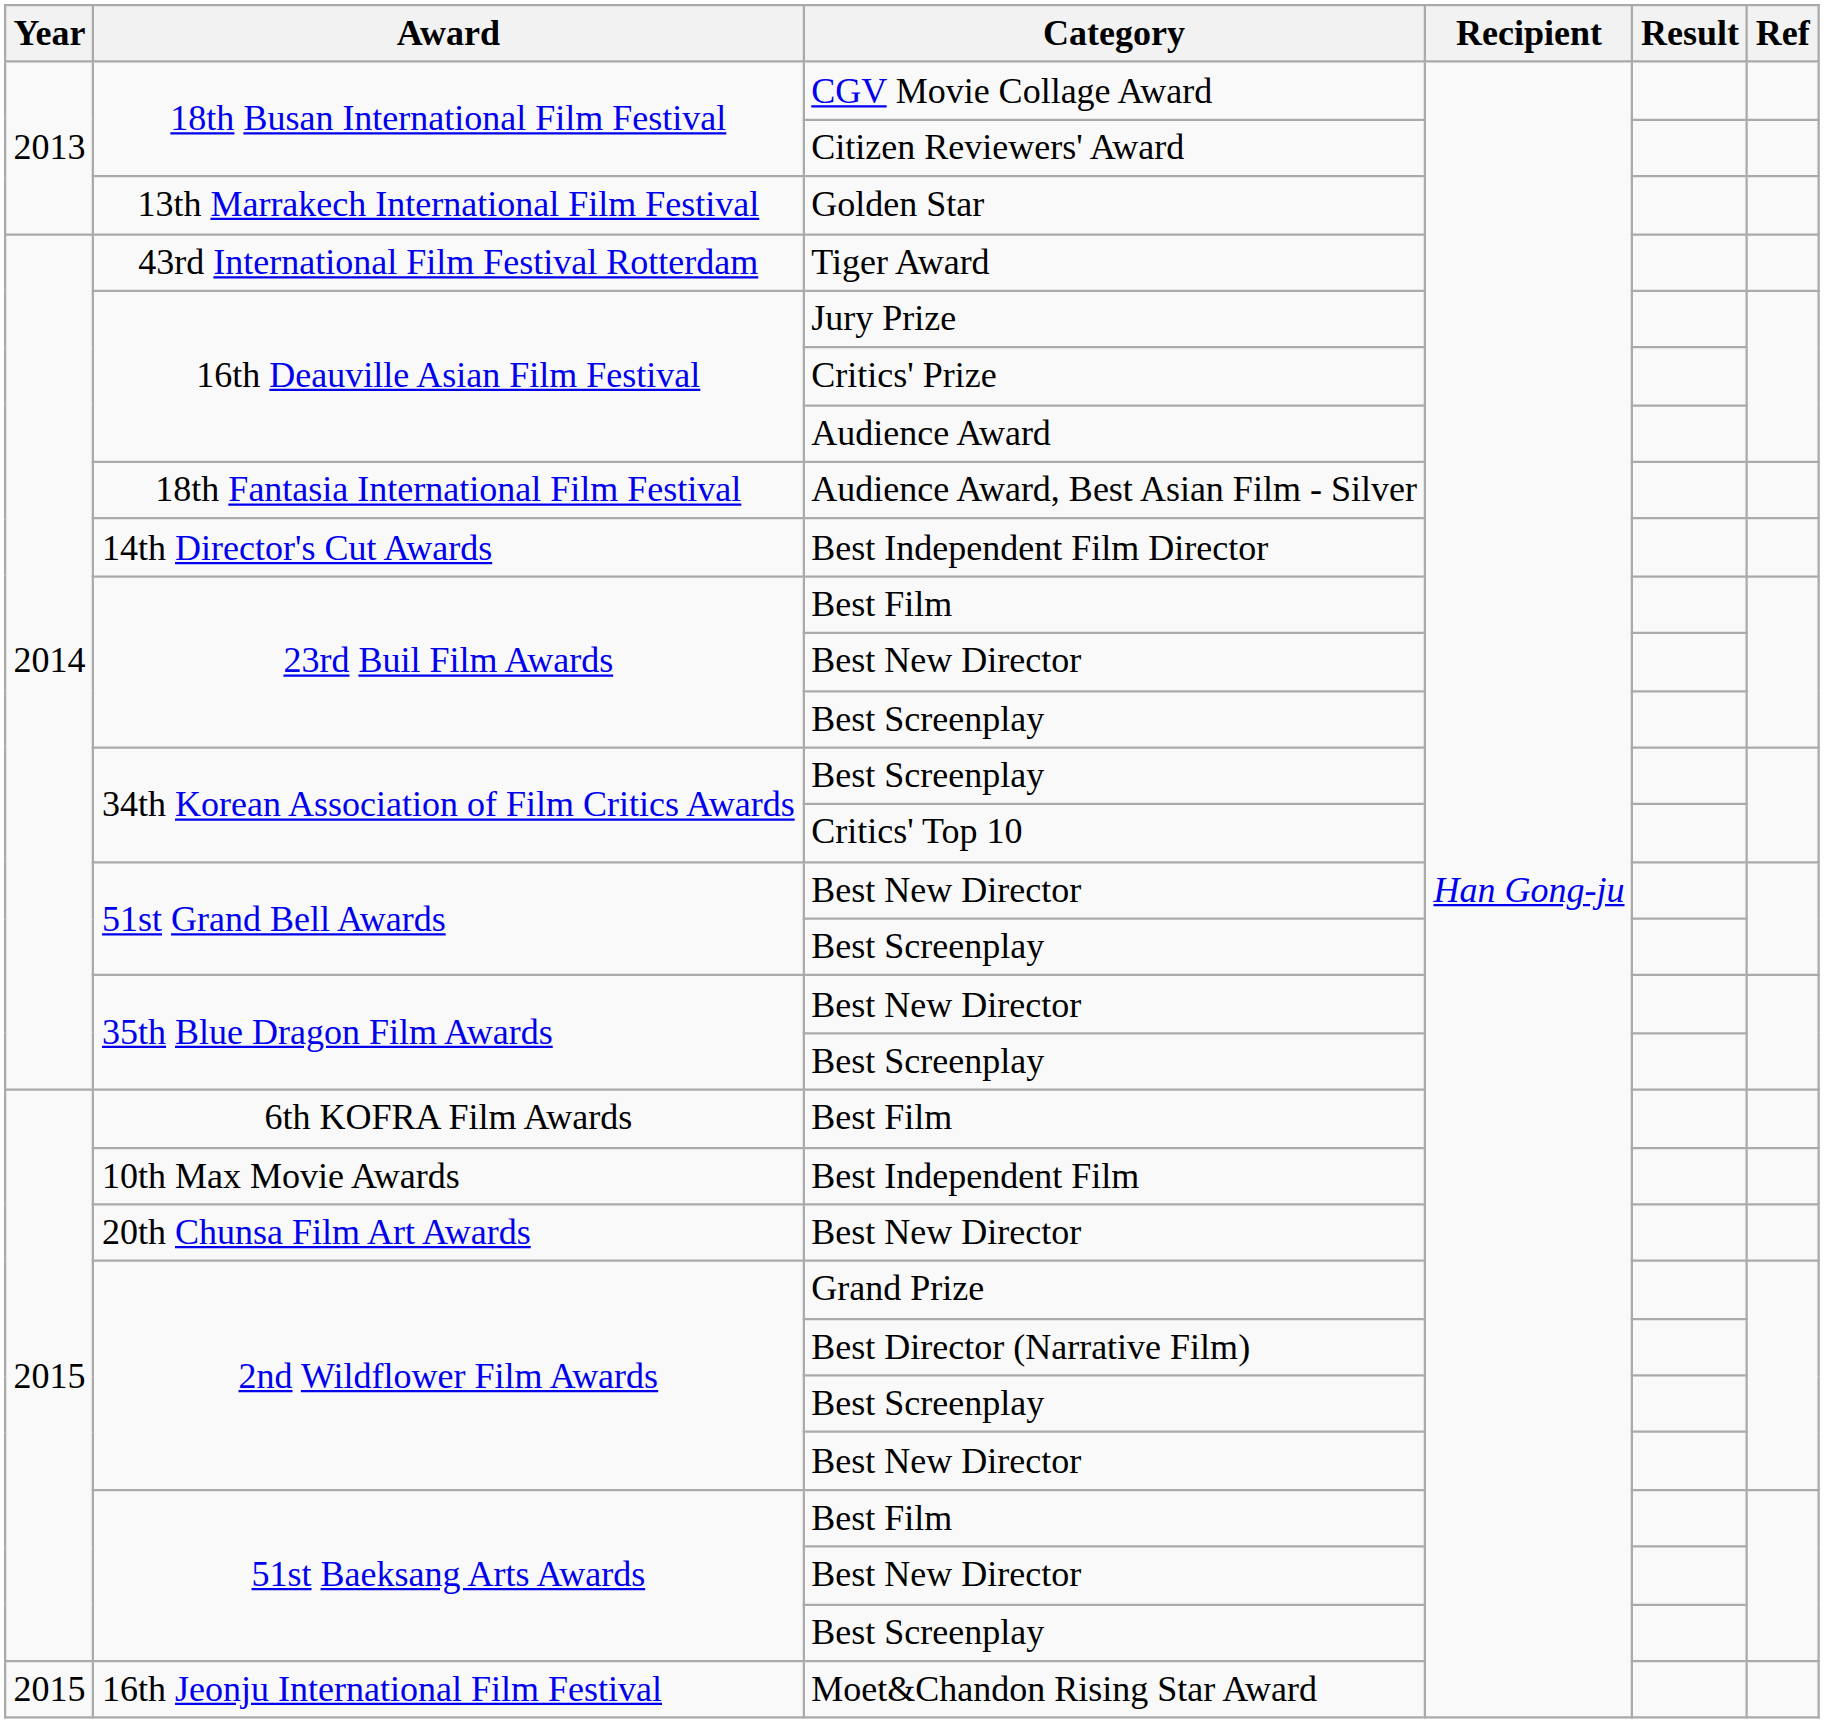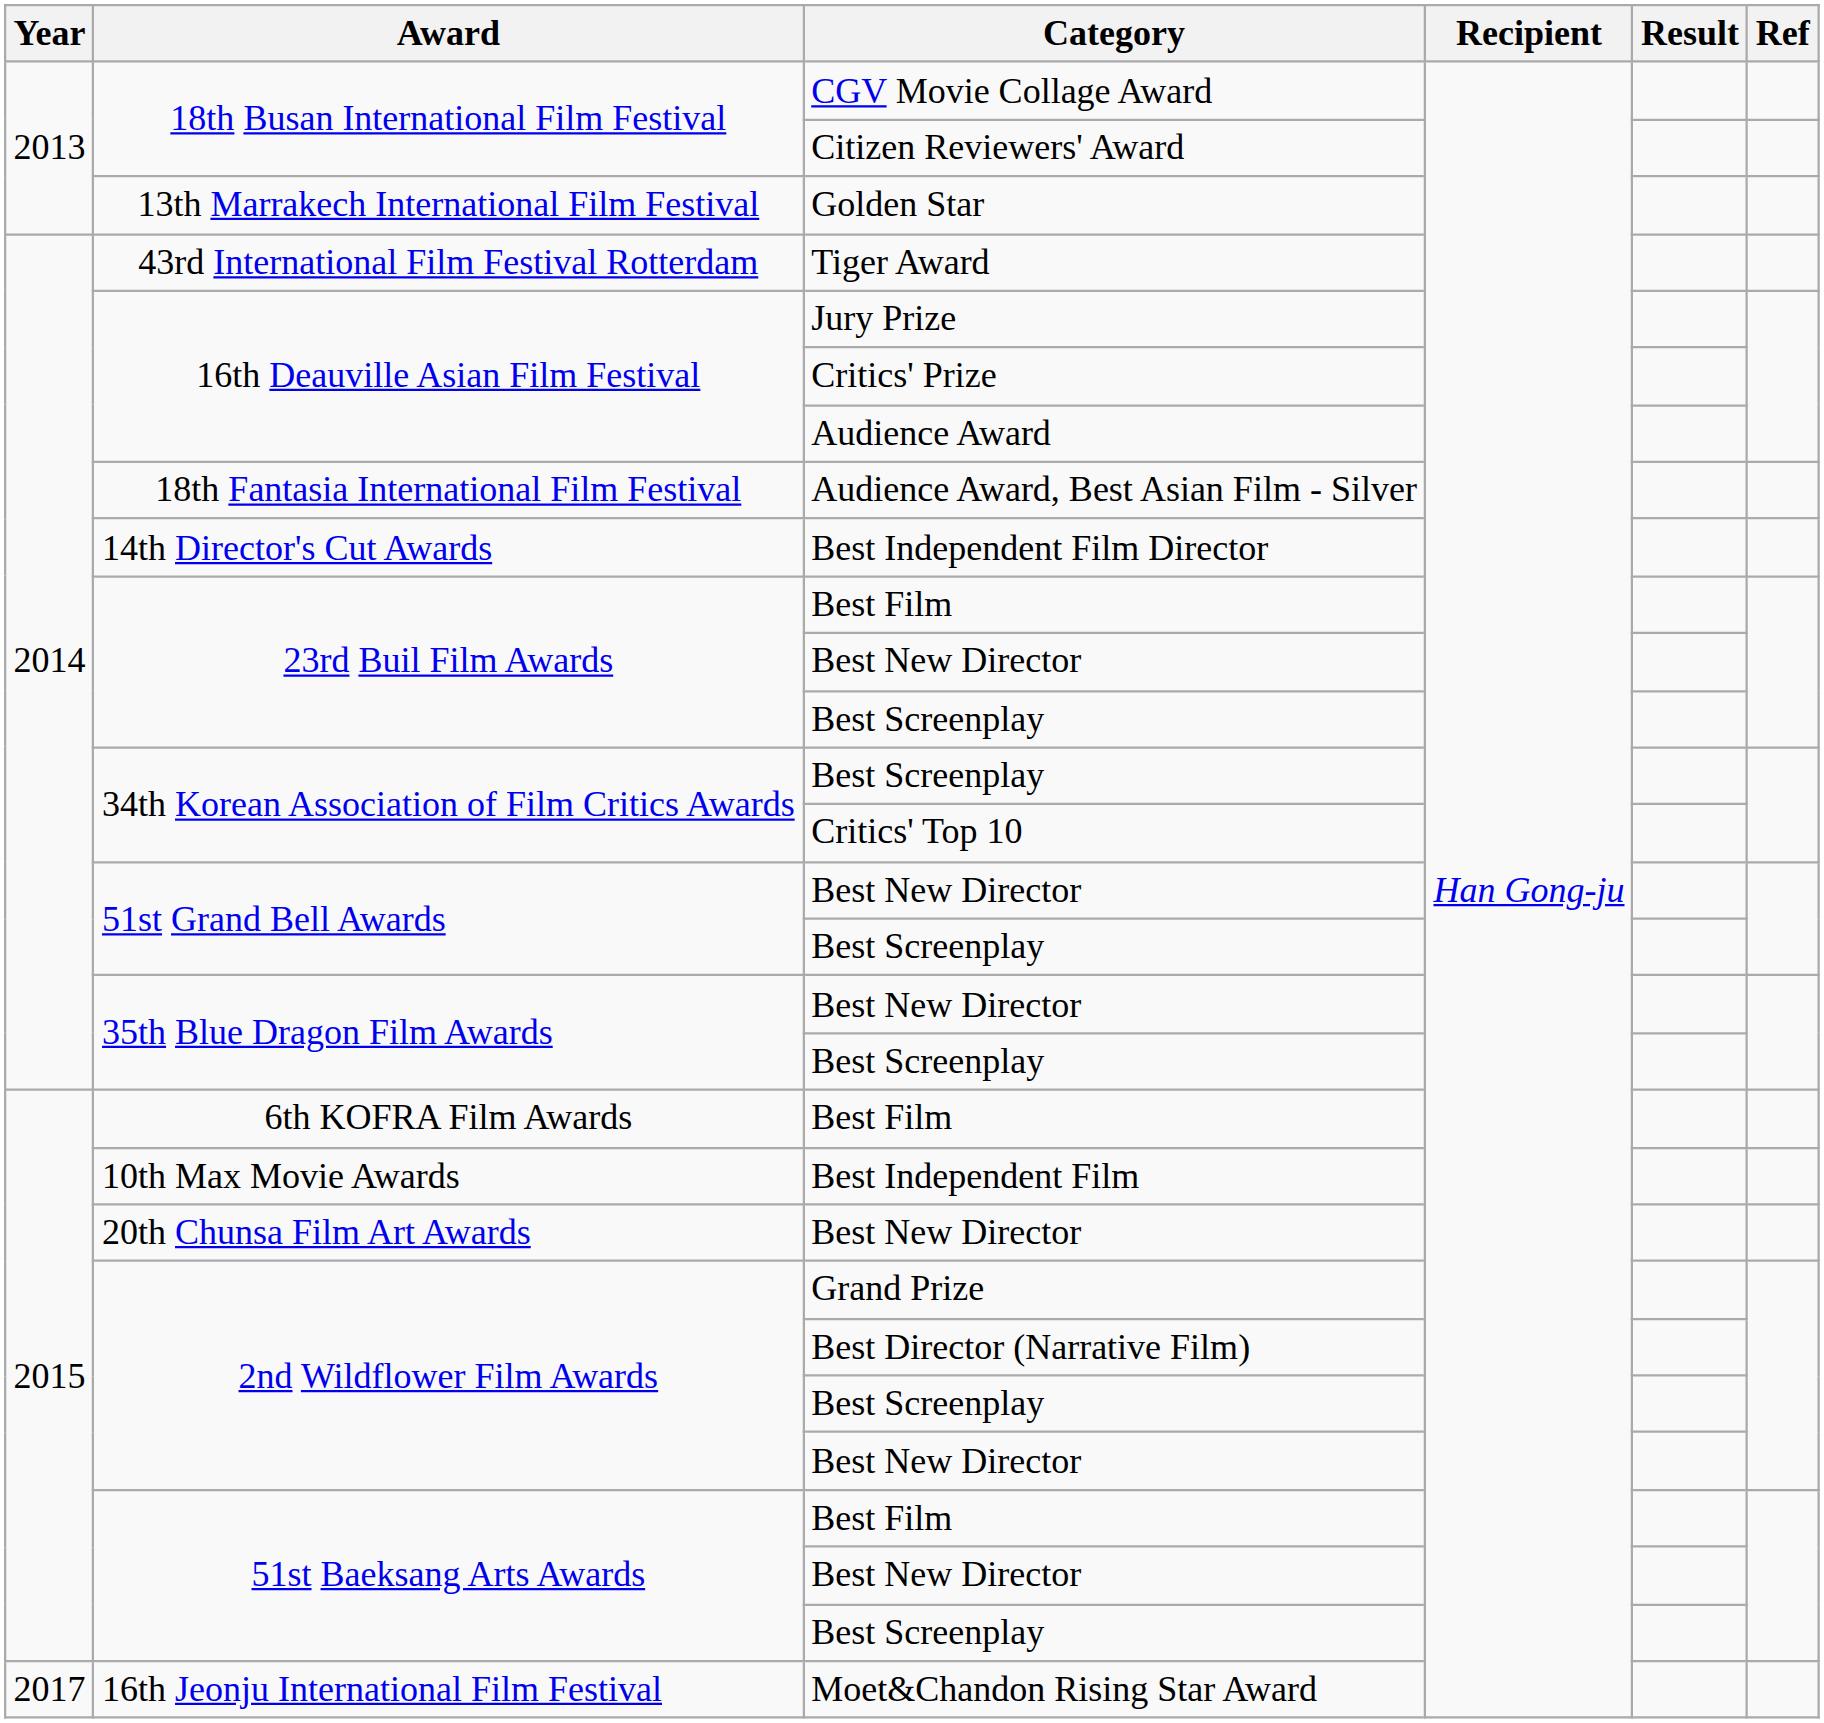 <table class="wikitable sortable">
 <tr>
 <th>Year</th>
 <th>Award</th>
 <th>Category</th>
 <th>Recipient</th>
 <th>Result</th>
 <th>Ref</th>
 </tr>
 <tr>
 <td rowspan=3>2013</td>
 <td rowspan=2 style="text-align:center;"><a href='#'>18th</a> <a href='#'>Busan International Film Festival</a></td>
 <td><a href='#'>CGV</a> Movie Collage Award</td>
 <td rowspan="29" style="text-align:center;"><em><a href='#'>Han Gong-ju</a></em></td>
 <td></td>
 <td></td>
 </tr>
 <tr>
 <td>Citizen Reviewers' Award</td>
 <td></td>
 <td></td>
 </tr>
 <tr>
 <td style="text-align:center;">13th <a href='#'>Marrakech International Film Festival</a></td>
 <td>Golden Star</td>
 <td></td>
 <td></td>
 </tr>
 <tr>
 <td rowspan="15">2014</td>
 <td style="text-align:center;">43rd <a href='#'>International Film Festival Rotterdam</a></td>
 <td>Tiger Award</td>
 <td></td>
 <td></td>
 </tr>
 <tr>
 <td rowspan=3 style="text-align:center;">16th <a href='#'>Deauville Asian Film Festival</a></td>
 <td>Jury Prize</td>
 <td></td>
 <td rowspan="3"></td>
 </tr>
 <tr>
 <td>Critics' Prize</td>
 <td></td>
 </tr>
 <tr>
 <td>Audience Award</td>
 <td></td>
 </tr>
 <tr>
 <td style="text-align:center;">18th <a href='#'>Fantasia International Film Festival</a></td>
 <td>Audience Award, Best Asian Film - Silver</td>
 <td></td>
 <td></td>
 </tr>
 <tr>
 <td>14th <a href='#'>Director's Cut Awards</a></td>
 <td>Best Independent Film Director</td>
 <td></td>
 <td></td>
 </tr>
 <tr>
 <td rowspan="3" style="text-align:center;"><a href='#'>23rd</a> <a href='#'>Buil Film Awards</a></td>
 <td>Best Film</td>
 <td></td>
 <td rowspan="3"></td>
 </tr>
 <tr>
 <td>Best New Director</td>
 <td></td>
 </tr>
 <tr>
 <td>Best Screenplay</td>
 <td></td>
 </tr>
 <tr>
 <td rowspan="2">34th <a href='#'>Korean Association of Film Critics Awards</a></td>
 <td>Best Screenplay</td>
 <td></td>
 <td rowspan="2"></td>
 </tr>
 <tr>
 <td>Critics' Top 10</td>
 <td></td>
 </tr>
 <tr>
 <td rowspan="2"><a href='#'>51st</a> <a href='#'>Grand Bell Awards</a></td>
 <td>Best New Director</td>
 <td></td>
 <td rowspan="2"></td>
 </tr>
 <tr>
 <td>Best Screenplay</td>
 <td></td>
 </tr>
 <tr>
 <td rowspan="2"><a href='#'>35th</a> <a href='#'>Blue Dragon Film Awards</a></td>
 <td>Best New Director</td>
 <td></td>
 <td rowspan="2"></td>
 </tr>
 <tr>
 <td>Best Screenplay</td>
 <td></td>
 </tr>
 <tr>
 <td rowspan="10">2015</td>
 <td style="text-align:center;">6th KOFRA Film Awards</td>
 <td>Best Film</td>
 <td></td>
 <td></td>
 </tr>
 <tr>
 <td>10th Max Movie Awards</td>
 <td>Best Independent Film</td>
 <td></td>
 <td></td>
 </tr>
 <tr>
 <td>20th <a href='#'>Chunsa Film Art Awards</a></td>
 <td>Best New Director</td>
 <td></td>
 <td></td>
 </tr>
 <tr>
 <td rowspan="4" style="text-align:center;"><a href='#'>2nd</a> <a href='#'>Wildflower Film Awards</a></td>
 <td>Grand Prize</td>
 <td></td>
 <td rowspan="4"></td>
 </tr>
 <tr>
 <td>Best Director (Narrative Film)</td>
 <td></td>
 </tr>
 <tr>
 <td>Best Screenplay</td>
 <td></td>
 </tr>
 <tr>
 <td>Best New Director</td>
 <td></td>
 </tr>
 <tr>
 <td rowspan="3" style="text-align:center;"><a href='#'>51st</a> <a href='#'>Baeksang Arts Awards</a></td>
 <td>Best Film</td>
 <td></td>
 <td rowspan="3"></td>
 </tr>
 <tr>
 <td>Best New Director</td>
 <td></td>
 </tr>
 <tr>
 <td>Best Screenplay</td>
 <td></td>
 </tr>
 <tr>
-<td>2015</td>
+<td>2017</td>
 <td>16th <a href='#'>Jeonju International Film Festival</a></td>
 <td>Moet&Chandon Rising Star Award</td>
 <td></td>
 <td></td>
 </tr>
 </table>
